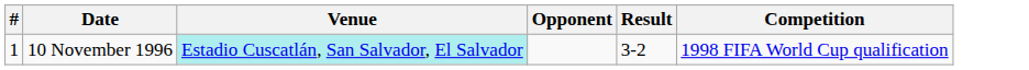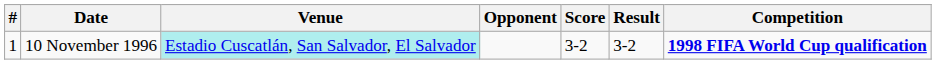 <table class="wikitable">
 <tr>
 <th>#</th>
 <th>Date</th>
 <th>Venue</th>
 <th>Opponent</th>
+<th>Score</th>
 <th>Result</th>
 <th>Competition</th>
 </tr>
 <tr>
 <td>1</td>
 <td>10 November 1996</td>
 <td style="background: paleturquoise;"><a href='#'>Estadio Cuscatlán</a>, <a href='#'>San Salvador</a>, <a href='#'>El Salvador</a></td>
 <td></td>
 <td>3-2</td>
-<td><a href='#'>1998 FIFA World Cup qualification</a></td>
+<td>3-2</td>
+<td><strong><a href='#'>1998 FIFA World Cup qualification</a></strong></td>
 </tr>
 </table>
